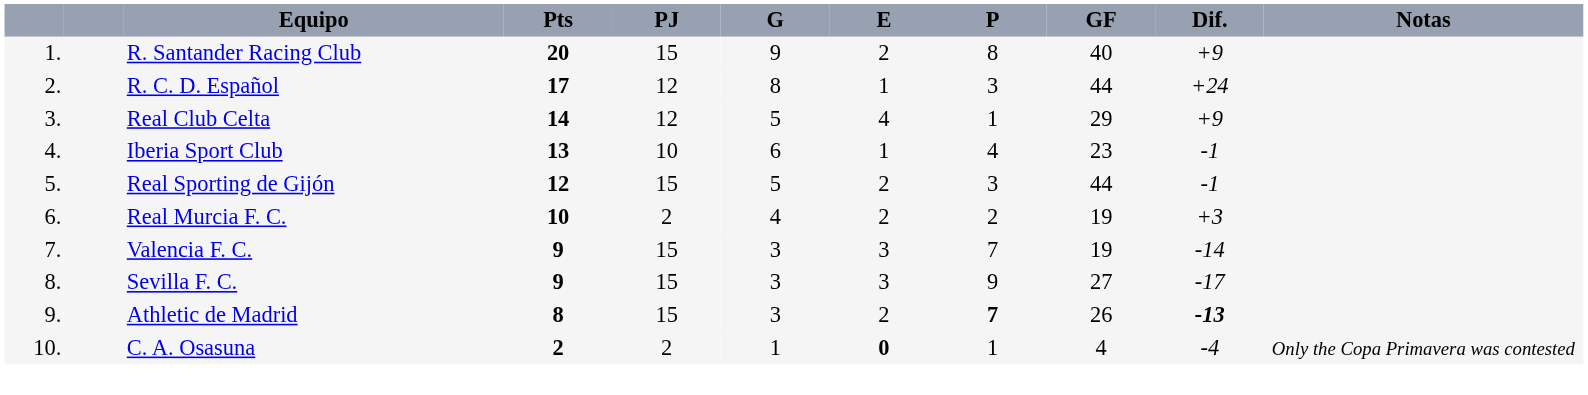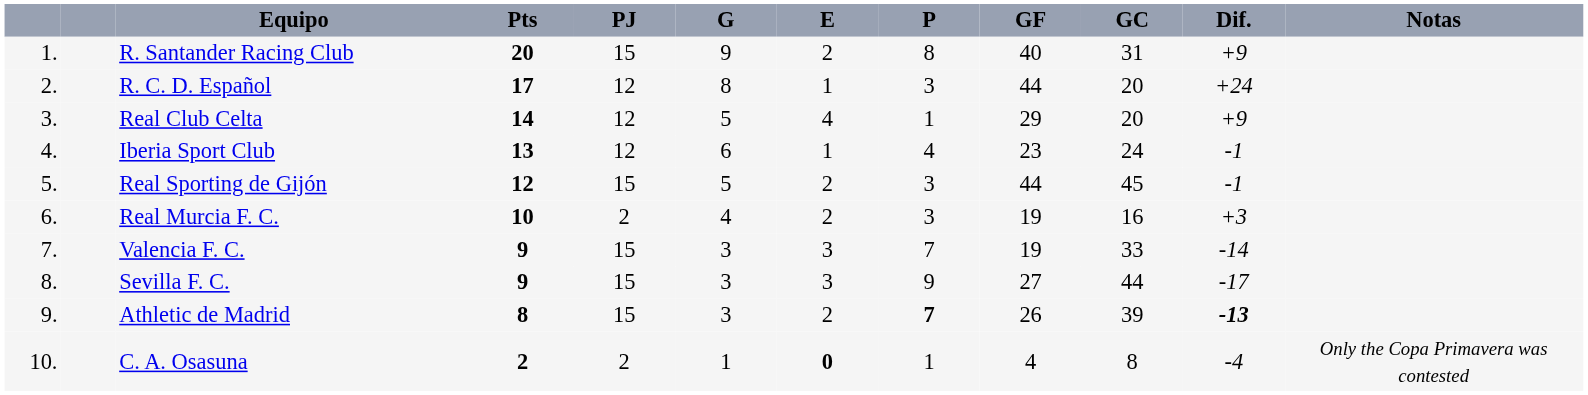 <table align=center style="font-size: 90%; border-collapse:collapse" border=0 cellspacing=0 cellpadding=2 width=80%>
 <tr align=center bgcolor=#98A1B2>
 <th width=20></th>
 <th width=20></th>
 <th width=150><span>Equipo</span></th>
 <th width=40><span>Pts</span></th>
 <th width=40><span>PJ</span></th>
 <th width=40><span>G</span></th>
 <th width=40><span>E</span></th>
 <th width=40><span>P</span></th>
 <th width=40><span>GF</span></th>
+<th width=40><span>GC</span></th>
 <th width=40><span>Dif.</span></th>
 <th width=125><span>Notas</span></th>
 </tr>
 <tr align=center style="background:#F5F5F5;">
 <td style="text-align:right;">1.</td>
 <td></td>
 <td style="text-align:left;"><a href='#'>R. Santander Racing Club</a></td>
 <td><strong>20</strong></td>
 <td>15</td>
 <td>9</td>
 <td>2</td>
 <td>8</td>
 <td>40</td>
+<td>31</td>
 <td><em>+9</em></td>
 <td></td>
 </tr>
 <tr align=center style="background:#F5F5F5;">
 <td style="text-align:right;">2.</td>
 <td></td>
 <td style="text-align:left;"><a href='#'>R. C. D. Español</a></td>
 <td><strong>17</strong></td>
 <td>12</td>
 <td>8</td>
 <td>1</td>
 <td>3</td>
 <td>44</td>
+<td>20</td>
 <td><em>+24</em></td>
 <td></td>
 </tr>
 <tr align=center style="background:#F5F5F5;">
 <td style="text-align:right;">3.</td>
 <td></td>
 <td style="text-align:left;"><a href='#'>Real Club Celta</a></td>
 <td><strong>14</strong></td>
 <td>12</td>
 <td>5</td>
 <td>4</td>
 <td>1</td>
 <td>29</td>
+<td>20</td>
 <td><em>+9</em></td>
 <td></td>
 </tr>
 <tr align=center style="background:#F5F5F5;">
 <td style="text-align:right;">4.</td>
 <td></td>
 <td style="text-align:left;"><a href='#'>Iberia Sport Club</a></td>
 <td><strong>13</strong></td>
-<td>10</td>
+<td>12</td>
 <td>6</td>
 <td>1</td>
 <td>4</td>
 <td>23</td>
+<td>24</td>
 <td><em>-1</em></td>
 <td></td>
 </tr>
 <tr align=center style="background:#F5F5F5;">
 <td style="text-align:right;">5.</td>
 <td></td>
 <td style="text-align:left;"><a href='#'>Real Sporting de Gijón</a></td>
 <td><strong>12</strong></td>
 <td>15</td>
 <td>5</td>
 <td>2</td>
 <td>3</td>
 <td>44</td>
+<td>45</td>
 <td><em>-1</em></td>
 <td></td>
 </tr>
 <tr align=center style="background:#F5F5F5;">
 <td style="text-align:right;">6.</td>
 <td></td>
 <td style="text-align:left;"><a href='#'>Real Murcia F. C.</a></td>
 <td><strong>10</strong></td>
 <td>2</td>
 <td>4</td>
 <td>2</td>
-<td>2</td>
+<td>3</td>
 <td>19</td>
+<td>16</td>
 <td><em>+3</em></td>
 <td></td>
 </tr>
 <tr align=center style="background:#F5F5F5;">
 <td style="text-align:right;">7.</td>
 <td></td>
 <td style="text-align:left;"><a href='#'>Valencia F. C.</a></td>
 <td><strong>9</strong></td>
 <td>15</td>
 <td>3</td>
 <td>3</td>
 <td>7</td>
 <td>19</td>
+<td>33</td>
 <td><em>-14</em></td>
 <td></td>
 </tr>
 <tr align=center style="background:#F5F5F5;">
 <td style="text-align:right;">8.</td>
 <td></td>
 <td style="text-align:left;"><a href='#'>Sevilla F. C.</a></td>
 <td><strong>9</strong></td>
 <td>15</td>
 <td>3</td>
 <td>3</td>
 <td>9</td>
 <td>27</td>
+<td>44</td>
 <td><em>-17</em></td>
 <td></td>
 </tr>
 <tr align=center style="background:#F5F5F5;">
 <td style="text-align:right;">9.</td>
 <td></td>
 <td style="text-align:left;"><a href='#'>Athletic de Madrid</a></td>
 <td><strong>8</strong></td>
 <td>15</td>
 <td>3</td>
 <td>2</td>
 <td><strong>7</strong></td>
 <td>26</td>
+<td>39</td>
 <td><strong><em>-13</em></strong></td>
 <td></td>
 </tr>
 <tr align=center style="background:#F5F5F5;">
 <td style="text-align:right;">10.</td>
 <td></td>
 <td style="text-align:left;"><a href='#'>C. A. Osasuna</a></td>
 <td><strong>2</strong></td>
 <td>2</td>
 <td>1</td>
 <td><strong>0</strong></td>
 <td>1</td>
 <td>4</td>
+<td>8</td>
 <td><em>-4</em></td>
 <td><small><em>Only the Copa Primavera was contested</em></small></td>
 </tr>
 </table>
